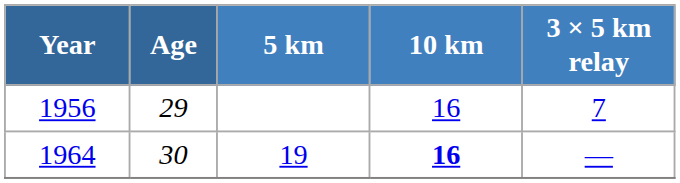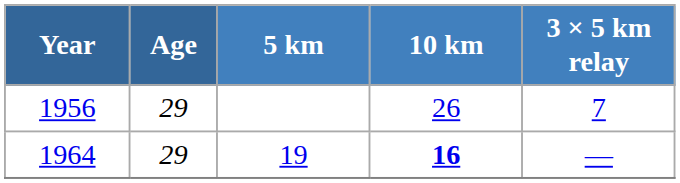 <table class="wikitable" style="font-size:95%; text-align:center; border:grey solid 1px; border-collapse:collapse; background:#ffffff;">
 <tr>
 <th style="background-color:#369; color:white; width:60px;"> Year </th>
 <th style="background-color:#369; color:white; width:40px;"> Age </th>
 <th style="background-color:#4180be; color:white; width:75px;"> 5 km </th>
 <th style="background-color:#4180be; color:white; width:75px;"> 10 km </th>
 <th style="background-color:#4180be; color:white; width:75px;"> 3 × 5 km <br> relay </th>
 </tr>
 <tr>
 <td><a href='#'>1956</a></td>
 <td><em>29</em></td>
 <td></td>
-<td><a href='#'>16</a></td>
+<td><a href='#'>26</a></td>
 <td><a href='#'>7</a></td>
 </tr>
 <tr>
 <td><a href='#'>1964</a></td>
-<td><em>30</em></td>
+<td><em>29</em></td>
 <td><a href='#'>19</a></td>
 <td><strong><a href='#'>16</a></strong></td>
 <td><a href='#'>—</a></td>
 </tr>
 <tr>
 </tr>
 </table>
